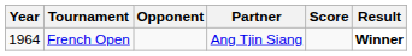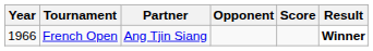 <table class="sortable wikitable" style="font-size: 90%;">
 <tr>
 <th>Year</th>
 <th>Tournament</th>
+<th>Partner</th>
 <th>Opponent</th>
-<th>Partner</th>
 <th>Score</th>
 <th>Result</th>
 </tr>
 <tr>
-<td align="center">1964</td>
+<td align="center">1966</td>
 <td align="left"><a href='#'>French Open</a></td>
+<td align="left"> <a href='#'>Ang Tjin Siang</a></td>
 <td align="left"></td>
-<td align="left"> <a href='#'>Ang Tjin Siang</a></td>
 <td align="left"></td>
 <td style="text-align:left; background:white"> <strong>Winner</strong></td>
 </tr>
 </table>
